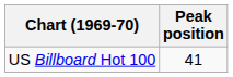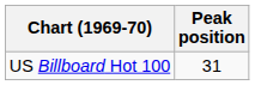 <table class="wikitable sortable">
 <tr>
 <th>Chart (1969-70)</th>
 <th>Peak<br>position</th>
 </tr>
 <tr>
 <td>US <a href='#'><em>Billboard</em> Hot 100</a></td>
-<td align="center">41</td>
+<td align="center">31</td>
 </tr>
 </table>
